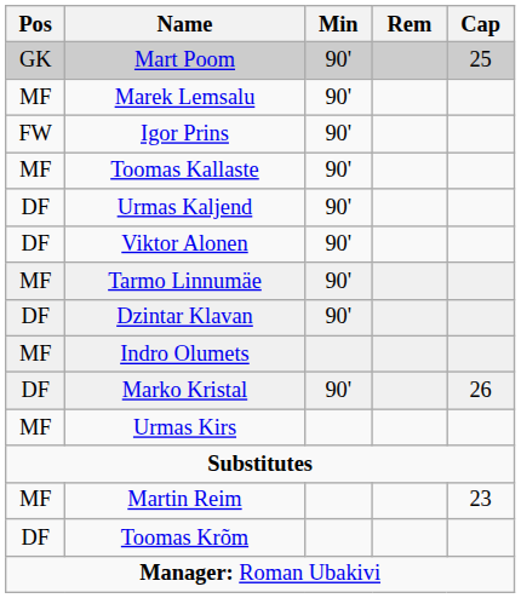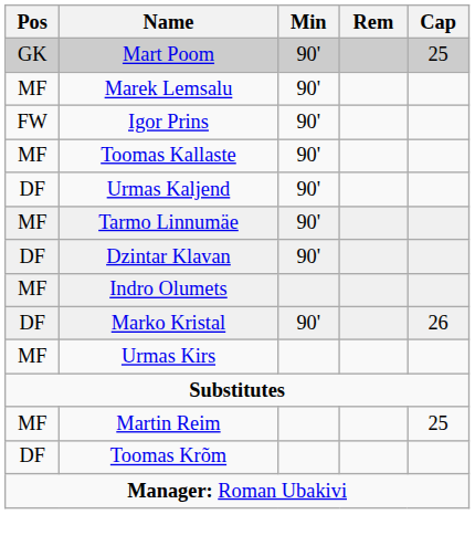 <table class="wikitable collapsible collapsed" align="center" style="font-size:85%; text-align:center;" width="50%">
 <tr>
 <th>Pos</th>
 <th width=140>Name</th>
 <th>Min</th>
 <th>Rem</th>
 <th>Cap</th>
 </tr>
 <tr bgcolor="cccccc">
 <td>GK</td>
 <td><a href='#'>Mart Poom</a></td>
 <td>90'</td>
 <td></td>
 <td>25</td>
 </tr>
 <tr>
 <td>MF</td>
 <td><a href='#'>Marek Lemsalu</a></td>
 <td>90'</td>
 <td></td>
 <td></td>
 </tr>
 <tr>
 <td>FW</td>
 <td><a href='#'>Igor Prins</a></td>
 <td>90'</td>
 <td></td>
 <td></td>
 </tr>
 <tr>
 <td>MF</td>
 <td><a href='#'>Toomas Kallaste</a></td>
 <td>90'</td>
 <td></td>
 <td></td>
 </tr>
 <tr>
 <td>DF</td>
 <td><a href='#'>Urmas Kaljend</a></td>
-<td>90'</td>
-<td></td>
-<td></td>
-</tr>
-<tr>
-<td>DF</td>
-<td><a href='#'>Viktor Alonen</a></td>
 <td>90'</td>
 <td></td>
 <td></td>
 </tr>
 <tr bgcolor="#F0F0F0">
 <td>MF</td>
 <td><a href='#'>Tarmo Linnumäe</a></td>
 <td>90'</td>
 <td></td>
 <td></td>
 </tr>
 <tr bgcolor="#F0F0F0">
 <td>DF</td>
 <td><a href='#'>Dzintar Klavan</a></td>
 <td>90'</td>
 <td></td>
 <td></td>
 </tr>
 <tr bgcolor="#F0F0F0">
 <td>MF</td>
 <td><a href='#'>Indro Olumets</a></td>
 <td></td>
 <td></td>
 <td></td>
 </tr>
 <tr bgcolor="#F0F0F0">
 <td>DF</td>
 <td><a href='#'>Marko Kristal</a></td>
 <td>90'</td>
 <td></td>
 <td>26</td>
 </tr>
 <tr>
 <td>MF</td>
 <td><a href='#'>Urmas Kirs</a></td>
 <td></td>
 <td></td>
 <td></td>
 </tr>
 <tr>
 <td colspan=5 align=center><strong>Substitutes</strong></td>
 </tr>
 <tr>
 <td>MF</td>
 <td><a href='#'>Martin Reim</a></td>
 <td></td>
 <td></td>
-<td>23</td>
+<td>25</td>
 </tr>
 <tr>
 <td>DF</td>
 <td><a href='#'>Toomas Krõm</a></td>
 <td></td>
 <td></td>
 <td></td>
 </tr>
 <tr>
 <td colspan=5 align=center><strong>Manager:</strong>  <a href='#'>Roman Ubakivi</a></td>
 </tr>
 </table>
